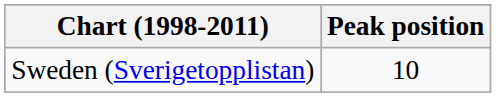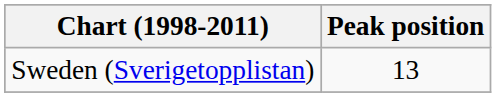 <table class="wikitable plainrowheaders">
 <tr>
 <th>Chart (1998-2011)</th>
 <th>Peak position</th>
 </tr>
 <tr>
 <td>Sweden (<a href='#'>Sverigetopplistan</a>)</td>
-<td align="center">10</td>
+<td align="center">13</td>
 </tr>
 </table>
